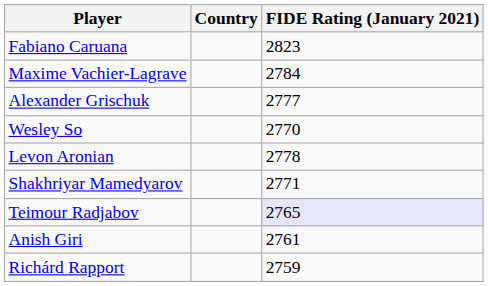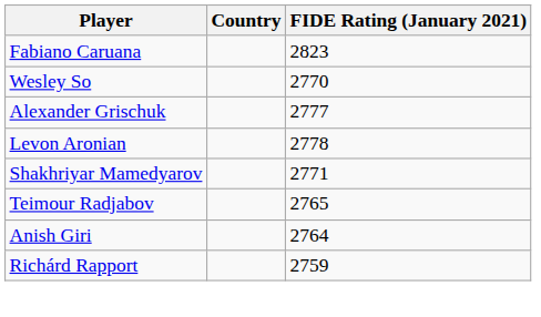 <table class="wikitable sortable">
 <tr>
 <th>Player</th>
 <th>Country</th>
 <th>FIDE Rating (January 2021)</th>
 </tr>
 <tr>
 <td><a href='#'>Fabiano Caruana</a></td>
 <td></td>
 <td>2823</td>
 </tr>
 <tr>
-<td><a href='#'>Maxime Vachier-Lagrave</a></td>
+<td><a href='#'>Wesley So</a></td>
 <td></td>
-<td>2784</td>
+<td>2770</td>
 </tr>
 <tr>
 <td><a href='#'>Alexander Grischuk</a></td>
 <td></td>
 <td>2777</td>
-</tr>
-<tr>
-<td><a href='#'>Wesley So</a></td>
-<td></td>
-<td>2770</td>
 </tr>
 <tr>
 <td><a href='#'>Levon Aronian</a></td>
 <td></td>
 <td>2778</td>
 </tr>
 <tr>
 <td><a href='#'>Shakhriyar Mamedyarov</a></td>
 <td></td>
 <td>2771</td>
 </tr>
 <tr>
 <td><a href='#'>Teimour Radjabov</a></td>
 <td></td>
-<td style="background: lavender;">2765</td>
+<td>2765</td>
 </tr>
 <tr>
 <td><a href='#'>Anish Giri</a></td>
 <td></td>
-<td>2761</td>
+<td>2764</td>
 </tr>
 <tr>
 <td><a href='#'>Richárd Rapport</a></td>
 <td></td>
 <td>2759</td>
 </tr>
 </table>
